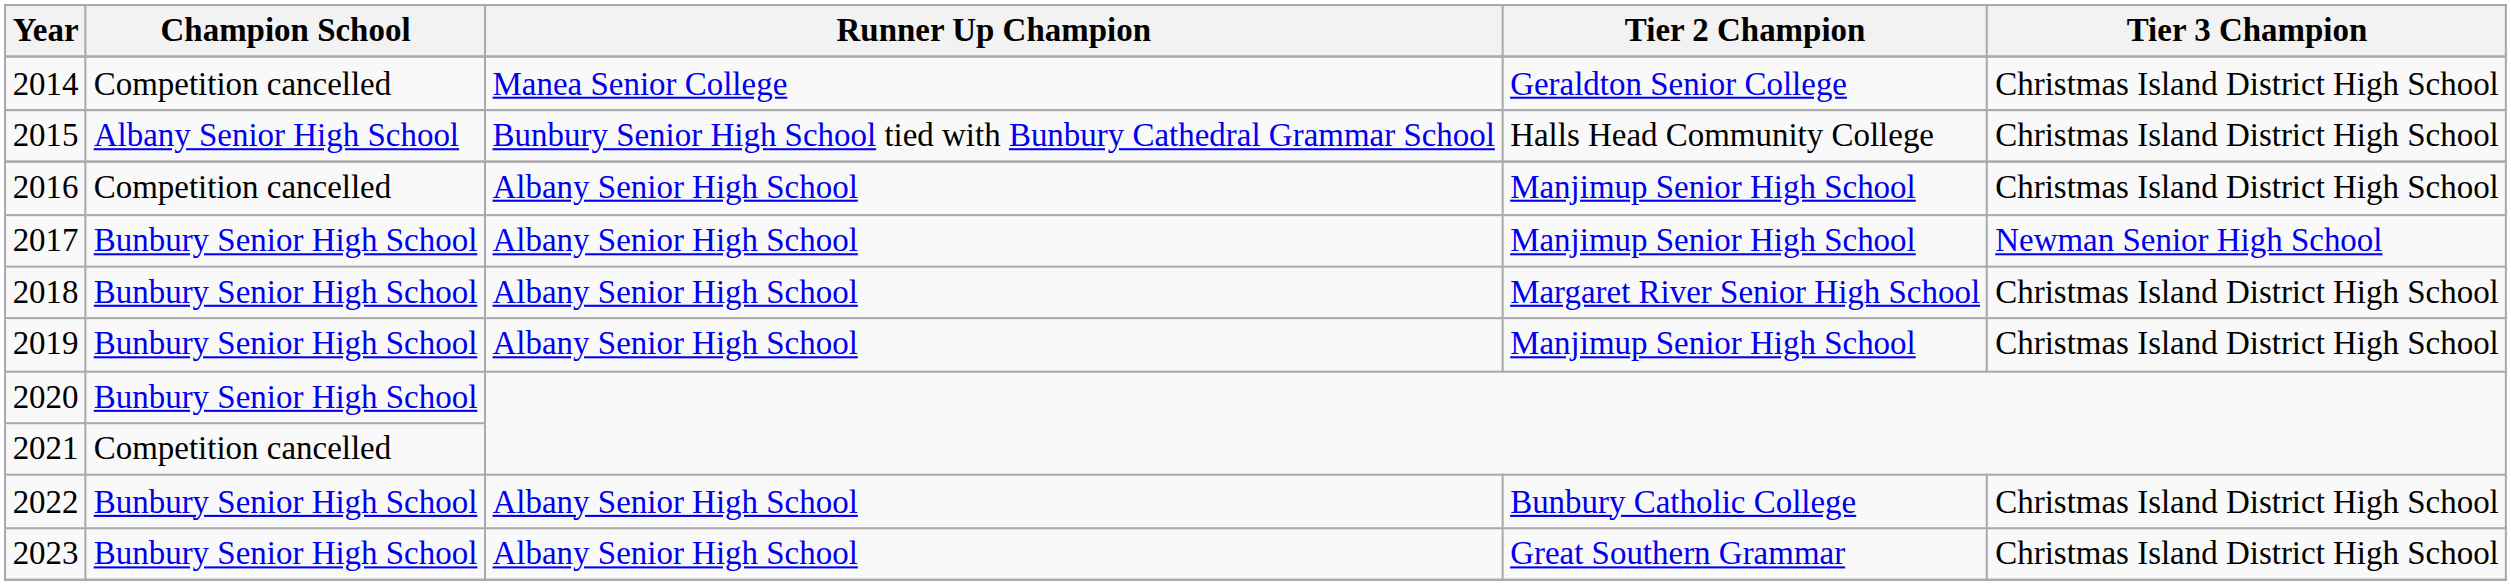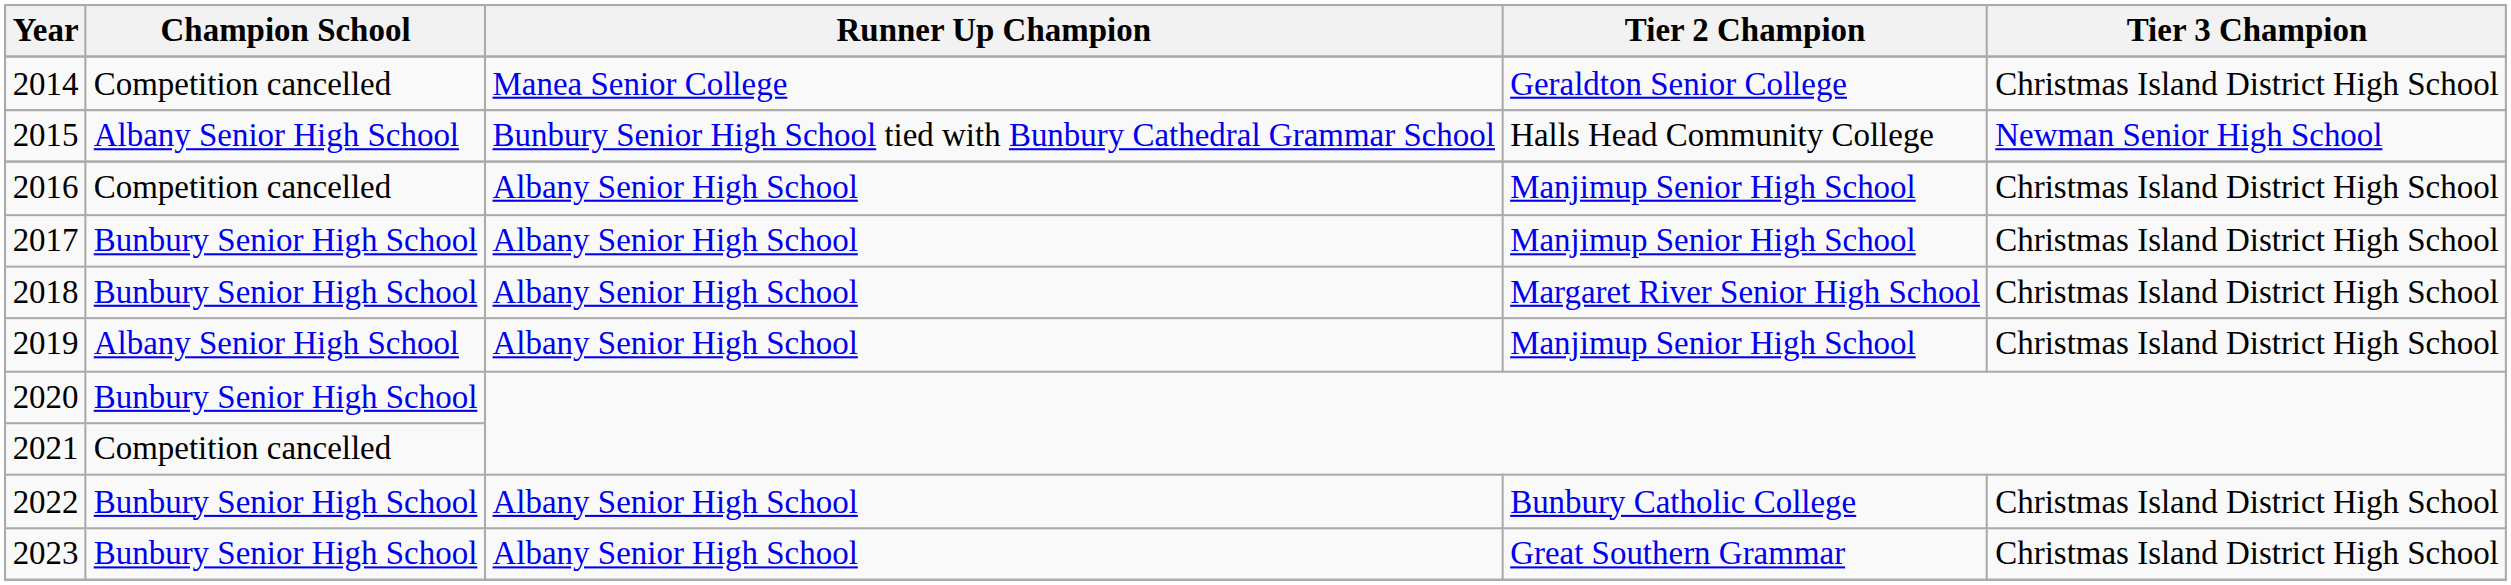 <table class="wikitable sortable">
 <tr>
 <th>Year</th>
 <th>Champion School</th>
 <th>Runner Up Champion</th>
 <th>Tier 2 Champion</th>
 <th>Tier 3 Champion</th>
 </tr>
 <tr>
 </tr>
 <tr>
 <td>2014</td>
 <td>Competition cancelled</td>
 <td><a href='#'>Manea Senior College</a></td>
 <td><a href='#'>Geraldton Senior College</a></td>
 <td>Christmas Island District High School</td>
 </tr>
 <tr>
 </tr>
 <tr>
 <td>2015</td>
 <td><a href='#'>Albany Senior High School</a></td>
 <td><a href='#'>Bunbury Senior High School</a> tied with <a href='#'>Bunbury Cathedral Grammar School</a></td>
 <td>Halls Head Community College</td>
-<td>Christmas Island District High School</td>
+<td><a href='#'>Newman Senior High School</a></td>
 </tr>
 <tr>
 </tr>
 <tr>
 <td>2016</td>
 <td>Competition cancelled</td>
 <td><a href='#'>Albany Senior High School</a></td>
 <td><a href='#'>Manjimup Senior High School</a></td>
 <td>Christmas Island District High School</td>
 </tr>
 <tr>
 <td>2017</td>
 <td><a href='#'>Bunbury Senior High School</a></td>
 <td><a href='#'>Albany Senior High School</a></td>
 <td><a href='#'>Manjimup Senior High School</a></td>
-<td><a href='#'>Newman Senior High School</a></td>
+<td>Christmas Island District High School</td>
 </tr>
 <tr>
 <td>2018</td>
 <td><a href='#'>Bunbury Senior High School</a></td>
 <td><a href='#'>Albany Senior High School</a></td>
 <td><a href='#'>Margaret River Senior High School</a></td>
 <td>Christmas Island District High School</td>
 </tr>
 <tr>
 <td>2019</td>
-<td><a href='#'>Bunbury Senior High School</a></td>
+<td><a href='#'>Albany Senior High School</a></td>
 <td><a href='#'>Albany Senior High School</a></td>
 <td><a href='#'>Manjimup Senior High School</a></td>
 <td>Christmas Island District High School</td>
 </tr>
 <tr>
 <td>2020</td>
 <td><a href='#'>Bunbury Senior High School</a></td>
 </tr>
 <tr>
 <td>2021</td>
 <td>Competition cancelled</td>
 </tr>
 <tr>
 <td>2022</td>
 <td><a href='#'>Bunbury Senior High School</a></td>
 <td><a href='#'>Albany Senior High School</a></td>
 <td><a href='#'>Bunbury Catholic College</a></td>
 <td>Christmas Island District High School</td>
 </tr>
 <tr>
 <td>2023</td>
 <td><a href='#'>Bunbury Senior High School</a></td>
 <td><a href='#'>Albany Senior High School</a></td>
 <td><a href='#'>Great Southern Grammar</a></td>
 <td>Christmas Island District High School</td>
 </tr>
 <tr>
 </tr>
 </table>
